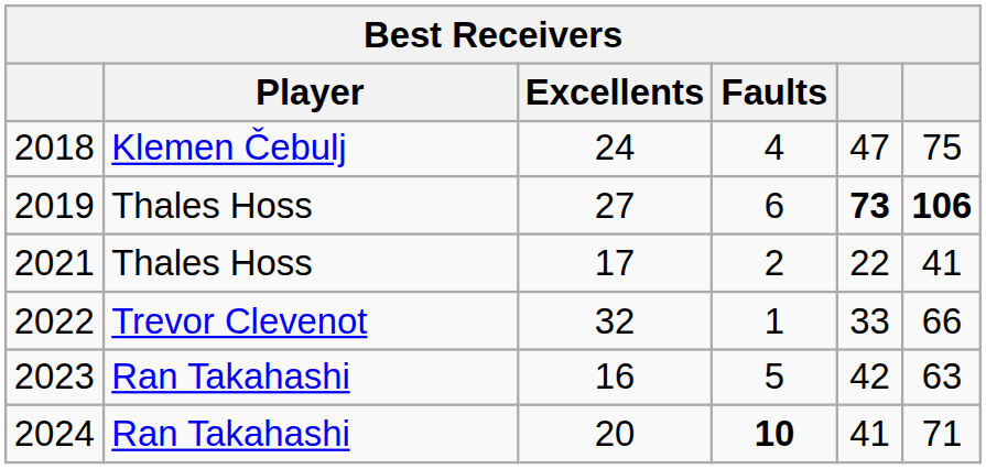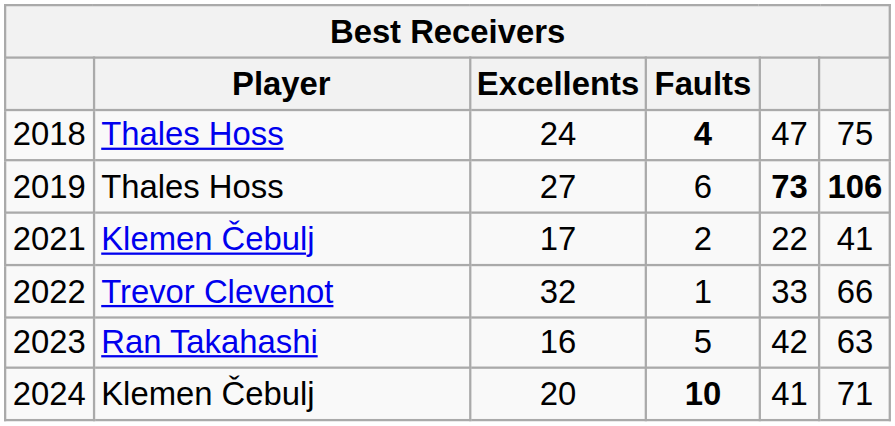 <table class="wikitable sortable" style=font-size:90%>
 <tr>
 <th colspan=7>Best Receivers</th>
 </tr>
 <tr>
 <th></th>
 <th width=158>Player</th>
 <th width=20>Excellents</th>
 <th width=20>Faults</th>
 <th width=20></th>
 <th width=20></th>
 </tr>
 <tr>
 <td>2018</td>
-<td> <a href='#'>Klemen Čebulj</a></td>
+<td> <a href='#'>Thales Hoss</a></td>
 <td align=center>24</td>
-<td align=center>4</td>
+<td align=center><strong>4</strong></td>
 <td align=center>47</td>
 <td align=center>75</td>
 </tr>
 <tr>
 <td>2019</td>
 <td> Thales Hoss</td>
 <td align=center>27</td>
 <td align=center>6</td>
 <td align=center><strong>73</strong></td>
 <td align=center><strong>106</strong></td>
 </tr>
 <tr>
 <td>2021</td>
-<td> Thales Hoss</td>
+<td> <a href='#'>Klemen Čebulj</a></td>
 <td align=center>17</td>
 <td align=center>2</td>
 <td align=center>22</td>
 <td align=center>41</td>
 </tr>
 <tr>
 <td>2022</td>
 <td> <a href='#'>Trevor Clevenot</a></td>
 <td align=center>32</td>
 <td align=center>1</td>
 <td align=center>33</td>
 <td align=center>66</td>
 </tr>
 <tr>
 <td>2023</td>
 <td> <a href='#'>Ran Takahashi</a></td>
 <td align=center>16</td>
 <td align=center>5</td>
 <td align=center>42</td>
 <td align=center>63</td>
 </tr>
 <tr>
 <td>2024</td>
-<td> <a href='#'>Ran Takahashi</a></td>
+<td> Klemen Čebulj</td>
 <td align=center>20</td>
 <td align=center><strong>10</strong></td>
 <td align=center>41</td>
 <td align=center>71</td>
 </tr>
 </table>
